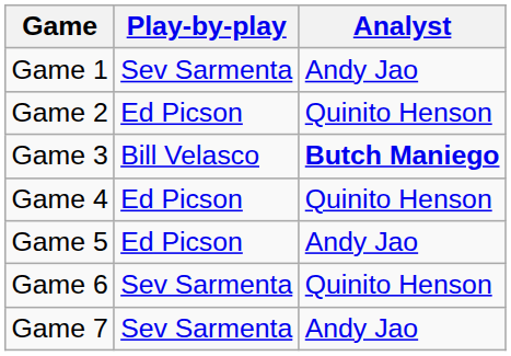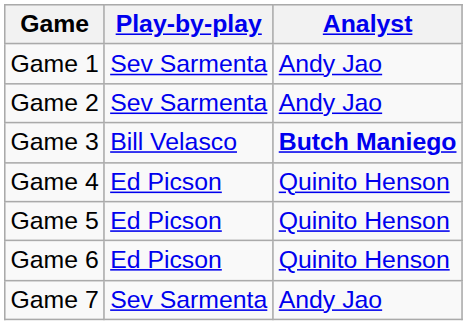 <table class=wikitable>
 <tr>
 <th>Game</th>
 <th><a href='#'>Play-by-play</a></th>
 <th><a href='#'>Analyst</a></th>
 </tr>
 <tr>
 <td>Game 1</td>
 <td><a href='#'>Sev Sarmenta</a></td>
 <td><a href='#'>Andy Jao</a></td>
 </tr>
 <tr>
 <td>Game 2</td>
-<td><a href='#'>Ed Picson</a></td>
-<td><a href='#'>Quinito Henson</a></td>
+<td><a href='#'>Sev Sarmenta</a></td>
+<td><a href='#'>Andy Jao</a></td>
 </tr>
 <tr>
 <td>Game 3</td>
 <td><a href='#'>Bill Velasco</a></td>
 <td><strong><a href='#'>Butch Maniego</a></strong></td>
 </tr>
 <tr>
 <td>Game 4</td>
 <td><a href='#'>Ed Picson</a></td>
 <td><a href='#'>Quinito Henson</a></td>
 </tr>
 <tr>
 <td>Game 5</td>
 <td><a href='#'>Ed Picson</a></td>
-<td><a href='#'>Andy Jao</a></td>
+<td><a href='#'>Quinito Henson</a></td>
 </tr>
 <tr>
 <td>Game 6</td>
-<td><a href='#'>Sev Sarmenta</a></td>
+<td><a href='#'>Ed Picson</a></td>
 <td><a href='#'>Quinito Henson</a></td>
 </tr>
 <tr>
 <td>Game 7</td>
 <td><a href='#'>Sev Sarmenta</a></td>
 <td><a href='#'>Andy Jao</a></td>
 </tr>
 </table>
